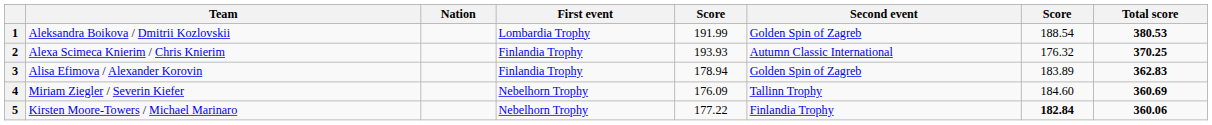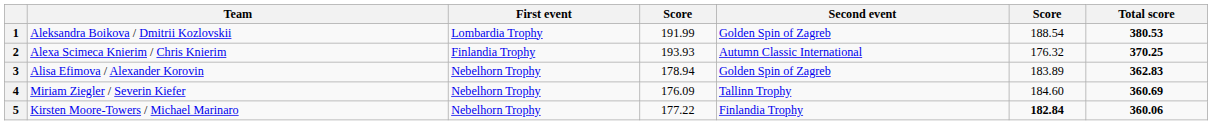 <table class="wikitable unsortable" style="text-align:left; width:100%">
 <tr>
 <th scope="col"></th>
 <th scope="col">Team</th>
-<th scope="col">Nation</th>
 <th scope="col">First event</th>
 <th scope="col">Score</th>
 <th scope="col">Second event</th>
 <th scope="col">Score</th>
 <th scope="col">Total score</th>
 </tr>
 <tr>
 <th scope="row">1</th>
 <td><a href='#'>Aleksandra Boikova</a> / <a href='#'>Dmitrii Kozlovskii</a></td>
-<td></td>
 <td><a href='#'>Lombardia Trophy</a></td>
 <td style="text-align:center">191.99</td>
 <td><a href='#'>Golden Spin of Zagreb</a></td>
 <td style="text-align:center">188.54</td>
 <td style="text-align:center"><strong>380.53</strong></td>
 </tr>
 <tr>
 <th scope="row">2</th>
 <td><a href='#'>Alexa Scimeca Knierim</a> / <a href='#'>Chris Knierim</a></td>
-<td></td>
 <td><a href='#'>Finlandia Trophy</a></td>
 <td style="text-align:center">193.93</td>
 <td><a href='#'>Autumn Classic International</a></td>
 <td style="text-align:center">176.32</td>
 <td style="text-align:center"><strong>370.25</strong></td>
 </tr>
 <tr>
 <th scope="row">3</th>
 <td><a href='#'>Alisa Efimova</a> / <a href='#'>Alexander Korovin</a></td>
-<td></td>
-<td><a href='#'>Finlandia Trophy</a></td>
+<td><a href='#'>Nebelhorn Trophy</a></td>
 <td style="text-align:center">178.94</td>
 <td><a href='#'>Golden Spin of Zagreb</a></td>
 <td style="text-align:center">183.89</td>
 <td style="text-align:center"><strong>362.83</strong></td>
 </tr>
 <tr>
 <th scope="row">4</th>
 <td><a href='#'>Miriam Ziegler</a> / <a href='#'>Severin Kiefer</a></td>
-<td></td>
 <td><a href='#'>Nebelhorn Trophy</a></td>
 <td style="text-align:center">176.09</td>
 <td><a href='#'>Tallinn Trophy</a></td>
 <td style="text-align:center">184.60</td>
 <td style="text-align:center"><strong>360.69</strong></td>
 </tr>
 <tr>
 <th scope="row">5</th>
 <td><a href='#'>Kirsten Moore-Towers</a> / <a href='#'>Michael Marinaro</a></td>
-<td></td>
 <td><a href='#'>Nebelhorn Trophy</a></td>
 <td style="text-align:center">177.22</td>
 <td><a href='#'>Finlandia Trophy</a></td>
 <td style="text-align:center"><strong>182.84</strong></td>
 <td style="text-align:center"><strong>360.06</strong></td>
 </tr>
 </table>
